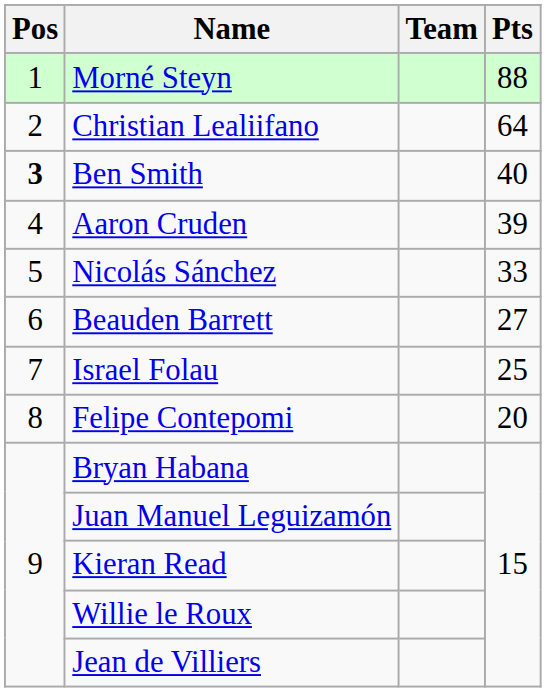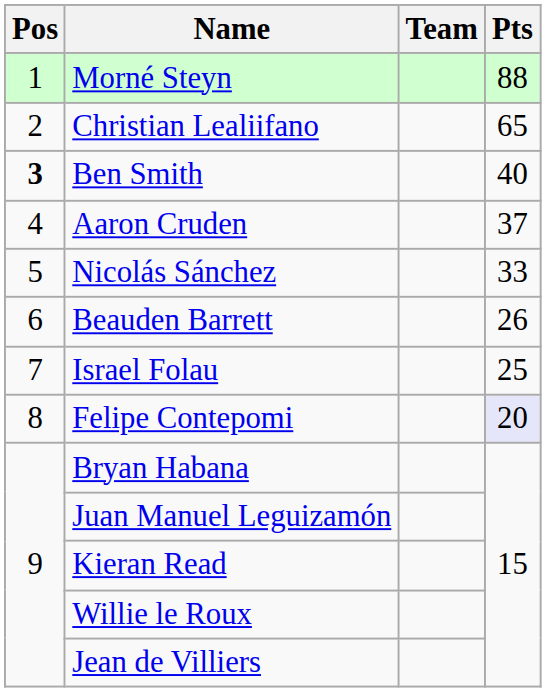 <table class="wikitable" style="text-align:center">
 <tr>
 <th>Pos</th>
 <th>Name</th>
 <th>Team</th>
 <th>Pts</th>
 </tr>
 <tr style="background:#d0ffd0">
 <td>1</td>
 <td align="left"><a href='#'>Morné Steyn</a></td>
 <td align="left"></td>
 <td>88</td>
 </tr>
 <tr>
 <td>2</td>
 <td align="left"><a href='#'>Christian Lealiifano</a></td>
 <td align="left"></td>
-<td>64</td>
+<td>65</td>
 </tr>
 <tr>
 <td><strong>3</strong></td>
 <td align="left"><a href='#'>Ben Smith</a></td>
 <td align="left"></td>
 <td>40</td>
 </tr>
 <tr>
 <td>4</td>
 <td align="left"><a href='#'>Aaron Cruden</a></td>
 <td align="left"></td>
-<td>39</td>
+<td>37</td>
 </tr>
 <tr>
 <td>5</td>
 <td align="left"><a href='#'>Nicolás Sánchez</a></td>
 <td align="left"></td>
 <td>33</td>
 </tr>
 <tr>
 <td>6</td>
 <td align="left"><a href='#'>Beauden Barrett</a></td>
 <td align="left"></td>
-<td>27</td>
+<td>26</td>
 </tr>
 <tr>
 <td>7</td>
 <td align="left"><a href='#'>Israel Folau</a></td>
 <td align="left"></td>
 <td>25</td>
 </tr>
 <tr>
 <td>8</td>
 <td align="left"><a href='#'>Felipe Contepomi</a></td>
 <td align="left"></td>
-<td>20</td>
+<td style="background: lavender;">20</td>
 </tr>
 <tr>
 <td rowspan=5>9</td>
 <td align="left"><a href='#'>Bryan Habana</a></td>
 <td align="left"></td>
 <td rowspan=5>15</td>
 </tr>
 <tr>
 <td align="left"><a href='#'>Juan Manuel Leguizamón</a></td>
 <td align="left"></td>
 </tr>
 <tr>
 <td align="left"><a href='#'>Kieran Read</a></td>
 <td align="left"></td>
 </tr>
 <tr>
 <td align="left"><a href='#'>Willie le Roux</a></td>
 <td align="left"></td>
 </tr>
 <tr>
 <td align="left"><a href='#'>Jean de Villiers</a></td>
 <td align="left"></td>
 </tr>
 </table>
